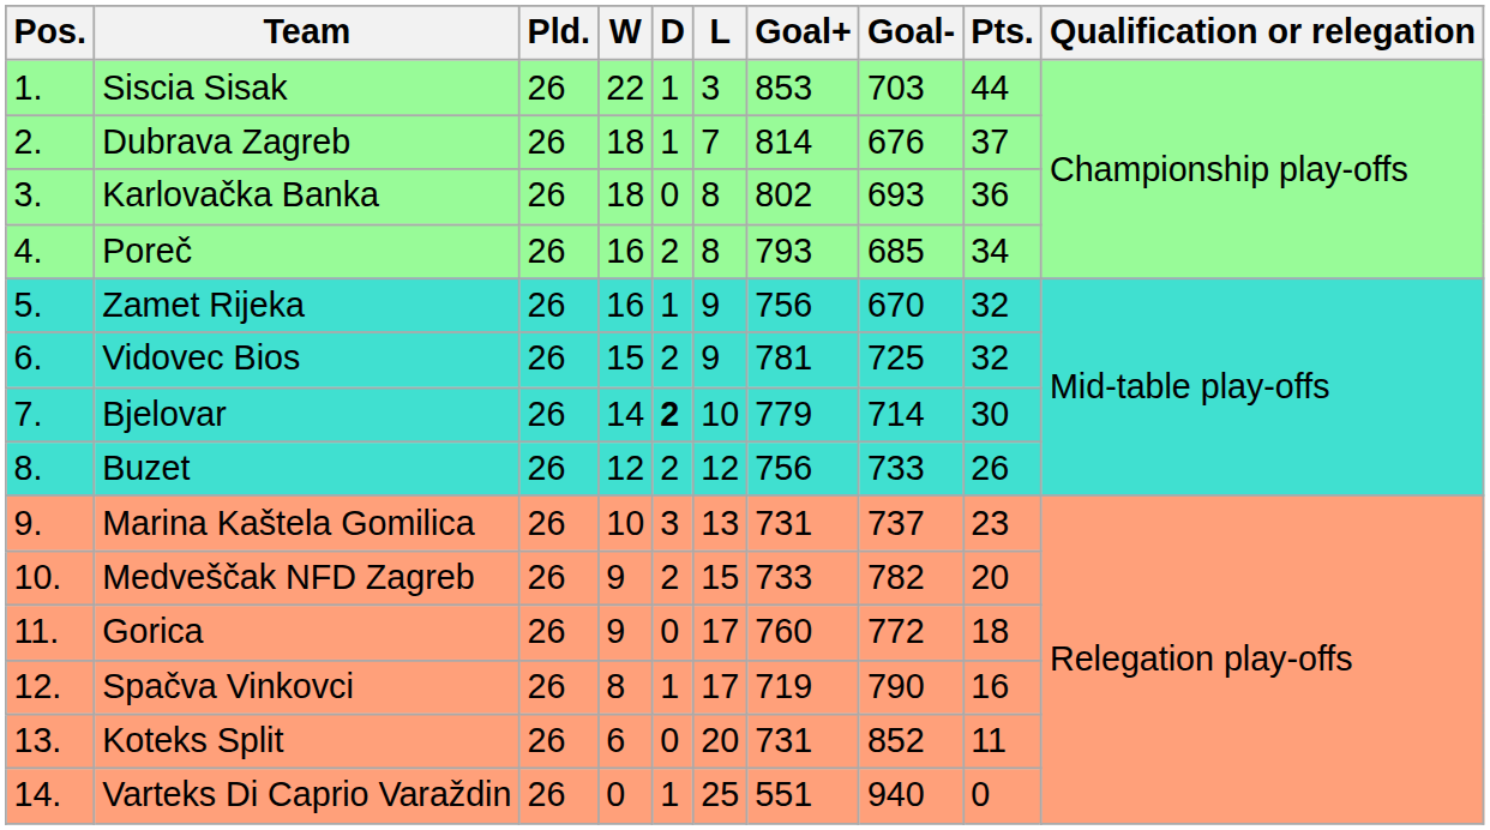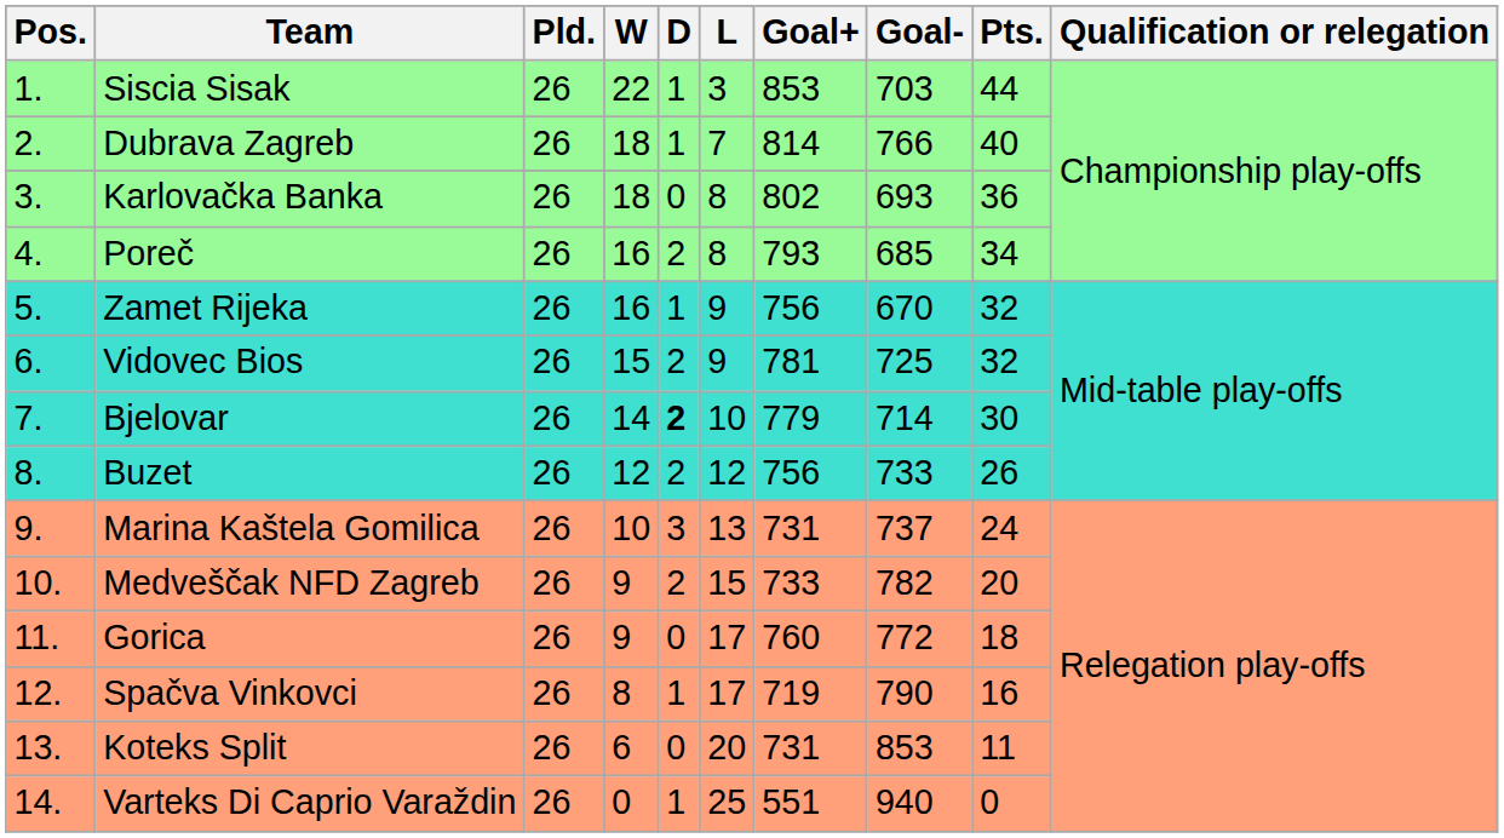 <table class="wikitable">
 <tr>
 <th>Pos.</th>
 <th>Team</th>
 <th>Pld.</th>
 <th>W</th>
 <th>D</th>
 <th>L</th>
 <th>Goal+</th>
 <th>Goal-</th>
 <th>Pts.</th>
 <th>Qualification or relegation</th>
 </tr>
 <tr style="background:palegreen;">
 <td>1.</td>
 <td>Siscia Sisak</td>
 <td>26</td>
 <td>22</td>
 <td>1</td>
 <td>3</td>
 <td>853</td>
 <td>703</td>
 <td>44</td>
 <td rowspan="4">Championship play-offs</td>
 </tr>
 <tr style="background:palegreen;">
 <td>2.</td>
 <td>Dubrava Zagreb</td>
 <td>26</td>
 <td>18</td>
 <td>1</td>
 <td>7</td>
 <td>814</td>
-<td>676</td>
-<td>37</td>
+<td>766</td>
+<td>40</td>
 </tr>
 <tr style="background:palegreen;">
 <td>3.</td>
 <td>Karlovačka Banka</td>
 <td>26</td>
 <td>18</td>
 <td>0</td>
 <td>8</td>
 <td>802</td>
 <td>693</td>
 <td>36</td>
 </tr>
 <tr style="background:palegreen;">
 <td>4.</td>
 <td>Poreč</td>
 <td>26</td>
 <td>16</td>
 <td>2</td>
 <td>8</td>
 <td>793</td>
 <td>685</td>
 <td>34</td>
 </tr>
 <tr style="background:turquoise;">
 <td>5.</td>
 <td>Zamet Rijeka</td>
 <td>26</td>
 <td>16</td>
 <td>1</td>
 <td>9</td>
 <td>756</td>
 <td>670</td>
 <td>32</td>
 <td rowspan="4">Mid-table play-offs</td>
 </tr>
 <tr style="background:turquoise;">
 <td>6.</td>
 <td>Vidovec Bios</td>
 <td>26</td>
 <td>15</td>
 <td>2</td>
 <td>9</td>
 <td>781</td>
 <td>725</td>
 <td>32</td>
 </tr>
 <tr style="background:turquoise;">
 <td>7.</td>
 <td>Bjelovar</td>
 <td>26</td>
 <td>14</td>
 <td><strong>2</strong></td>
 <td>10</td>
 <td>779</td>
 <td>714</td>
 <td>30</td>
 </tr>
 <tr style="background:turquoise;">
 <td>8.</td>
 <td>Buzet</td>
 <td>26</td>
 <td>12</td>
 <td>2</td>
 <td>12</td>
 <td>756</td>
 <td>733</td>
 <td>26</td>
 </tr>
 <tr style="background:lightsalmon;">
 <td>9.</td>
 <td>Marina Kaštela Gomilica</td>
 <td>26</td>
 <td>10</td>
 <td>3</td>
 <td>13</td>
 <td>731</td>
 <td>737</td>
-<td>23</td>
+<td>24</td>
 <td rowspan="6">Relegation play-offs</td>
 </tr>
 <tr style="background:lightsalmon;">
 <td>10.</td>
 <td>Medveščak NFD Zagreb</td>
 <td>26</td>
 <td>9</td>
 <td>2</td>
 <td>15</td>
 <td>733</td>
 <td>782</td>
 <td>20</td>
 </tr>
 <tr style="background:lightsalmon;">
 <td>11.</td>
 <td>Gorica</td>
 <td>26</td>
 <td>9</td>
 <td>0</td>
 <td>17</td>
 <td>760</td>
 <td>772</td>
 <td>18</td>
 </tr>
 <tr style="background:lightsalmon;">
 <td>12.</td>
 <td>Spačva Vinkovci</td>
 <td>26</td>
 <td>8</td>
 <td>1</td>
 <td>17</td>
 <td>719</td>
 <td>790</td>
 <td>16</td>
 </tr>
 <tr style="background:lightsalmon;">
 <td>13.</td>
 <td>Koteks Split</td>
 <td>26</td>
 <td>6</td>
 <td>0</td>
 <td>20</td>
 <td>731</td>
-<td>852</td>
+<td>853</td>
 <td>11</td>
 </tr>
 <tr style="background:lightsalmon;">
 <td>14.</td>
 <td>Varteks Di Caprio Varaždin</td>
 <td>26</td>
 <td>0</td>
 <td>1</td>
 <td>25</td>
 <td>551</td>
 <td>940</td>
 <td>0</td>
 </tr>
 </table>
